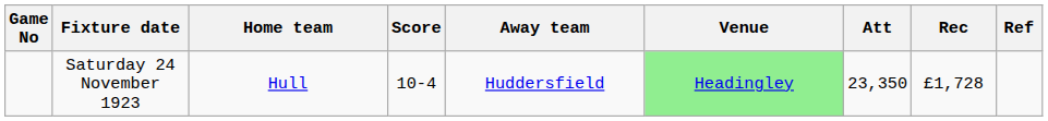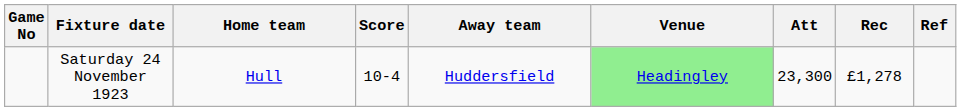 <table class="wikitable" style="text-align:center;">
 <tr>
 <th width=20 abbr="No">Game No</th>
 <th width=100 abbr="Date">Fixture date</th>
 <th width=150 abbr="Home team">Home team</th>
 <th width=20 abbr="Score">Score</th>
 <th width=150 abbr="Away team">Away team</th>
 <th width=150 abbr="Venue">Venue</th>
 <th width=45 abbr="Att">Att</th>
 <th width=60 abbr="Rec">Rec</th>
 <th width=30 abbr="Ref">Ref</th>
 </tr>
 <tr>
 <td></td>
 <td>Saturday 24 November 1923</td>
 <td><a href='#'>Hull</a></td>
 <td>10-4</td>
 <td><a href='#'>Huddersfield</a></td>
 <td style="background: lightgreen;"><a href='#'>Headingley</a></td>
-<td>23,350</td>
-<td>£1,728</td>
+<td>23,300</td>
+<td>£1,278</td>
 <td></td>
 </tr>
 </table>
